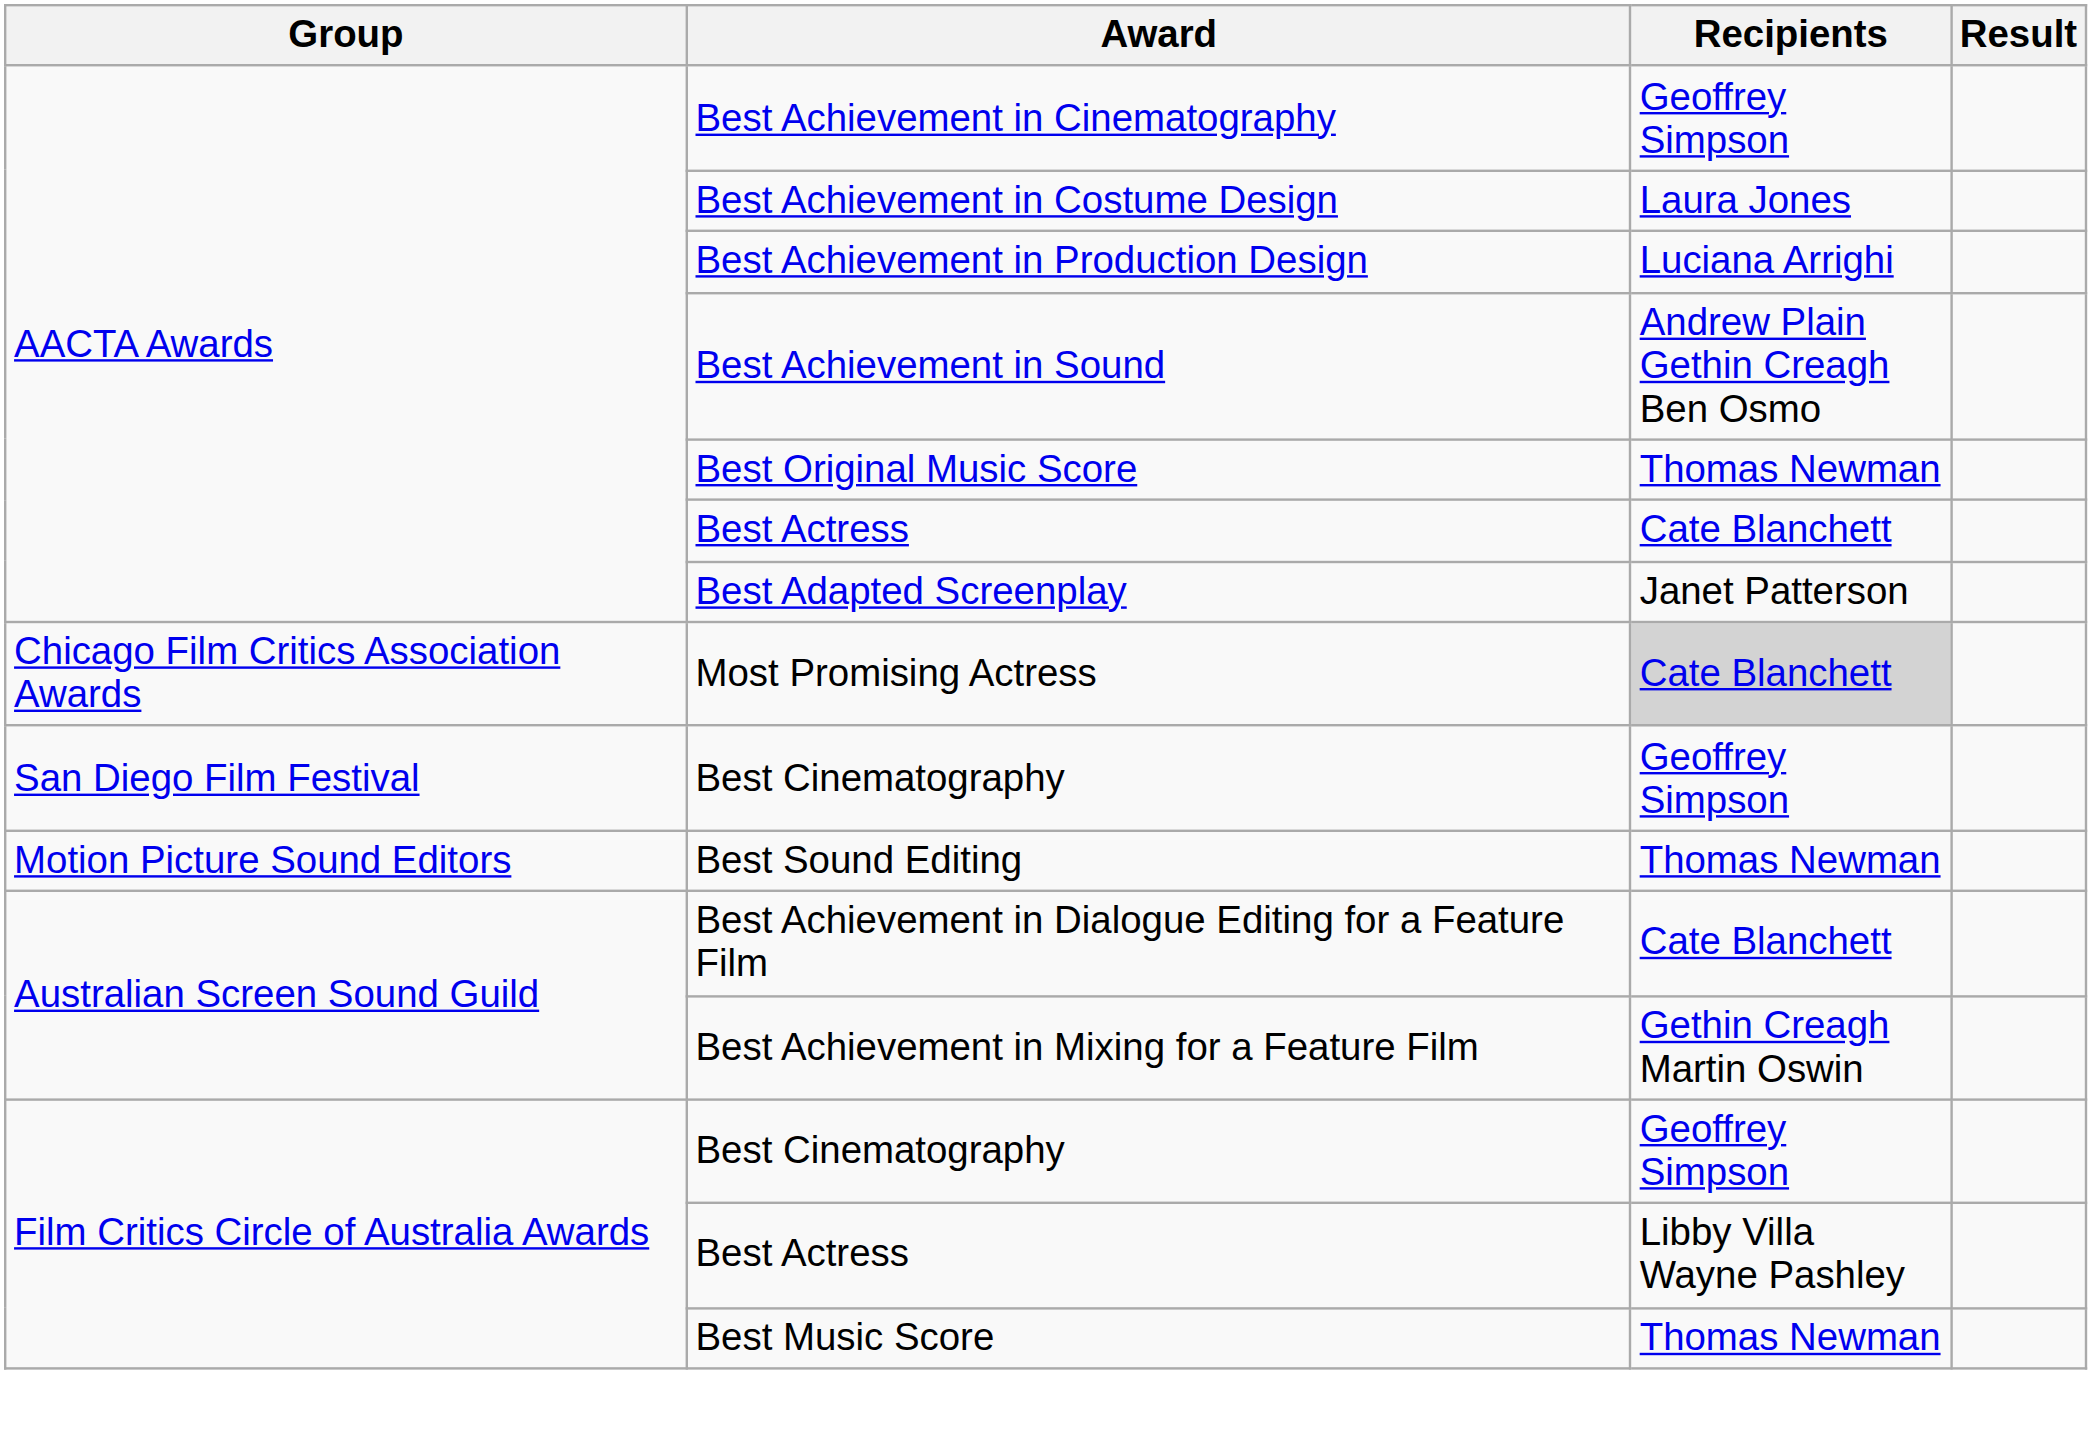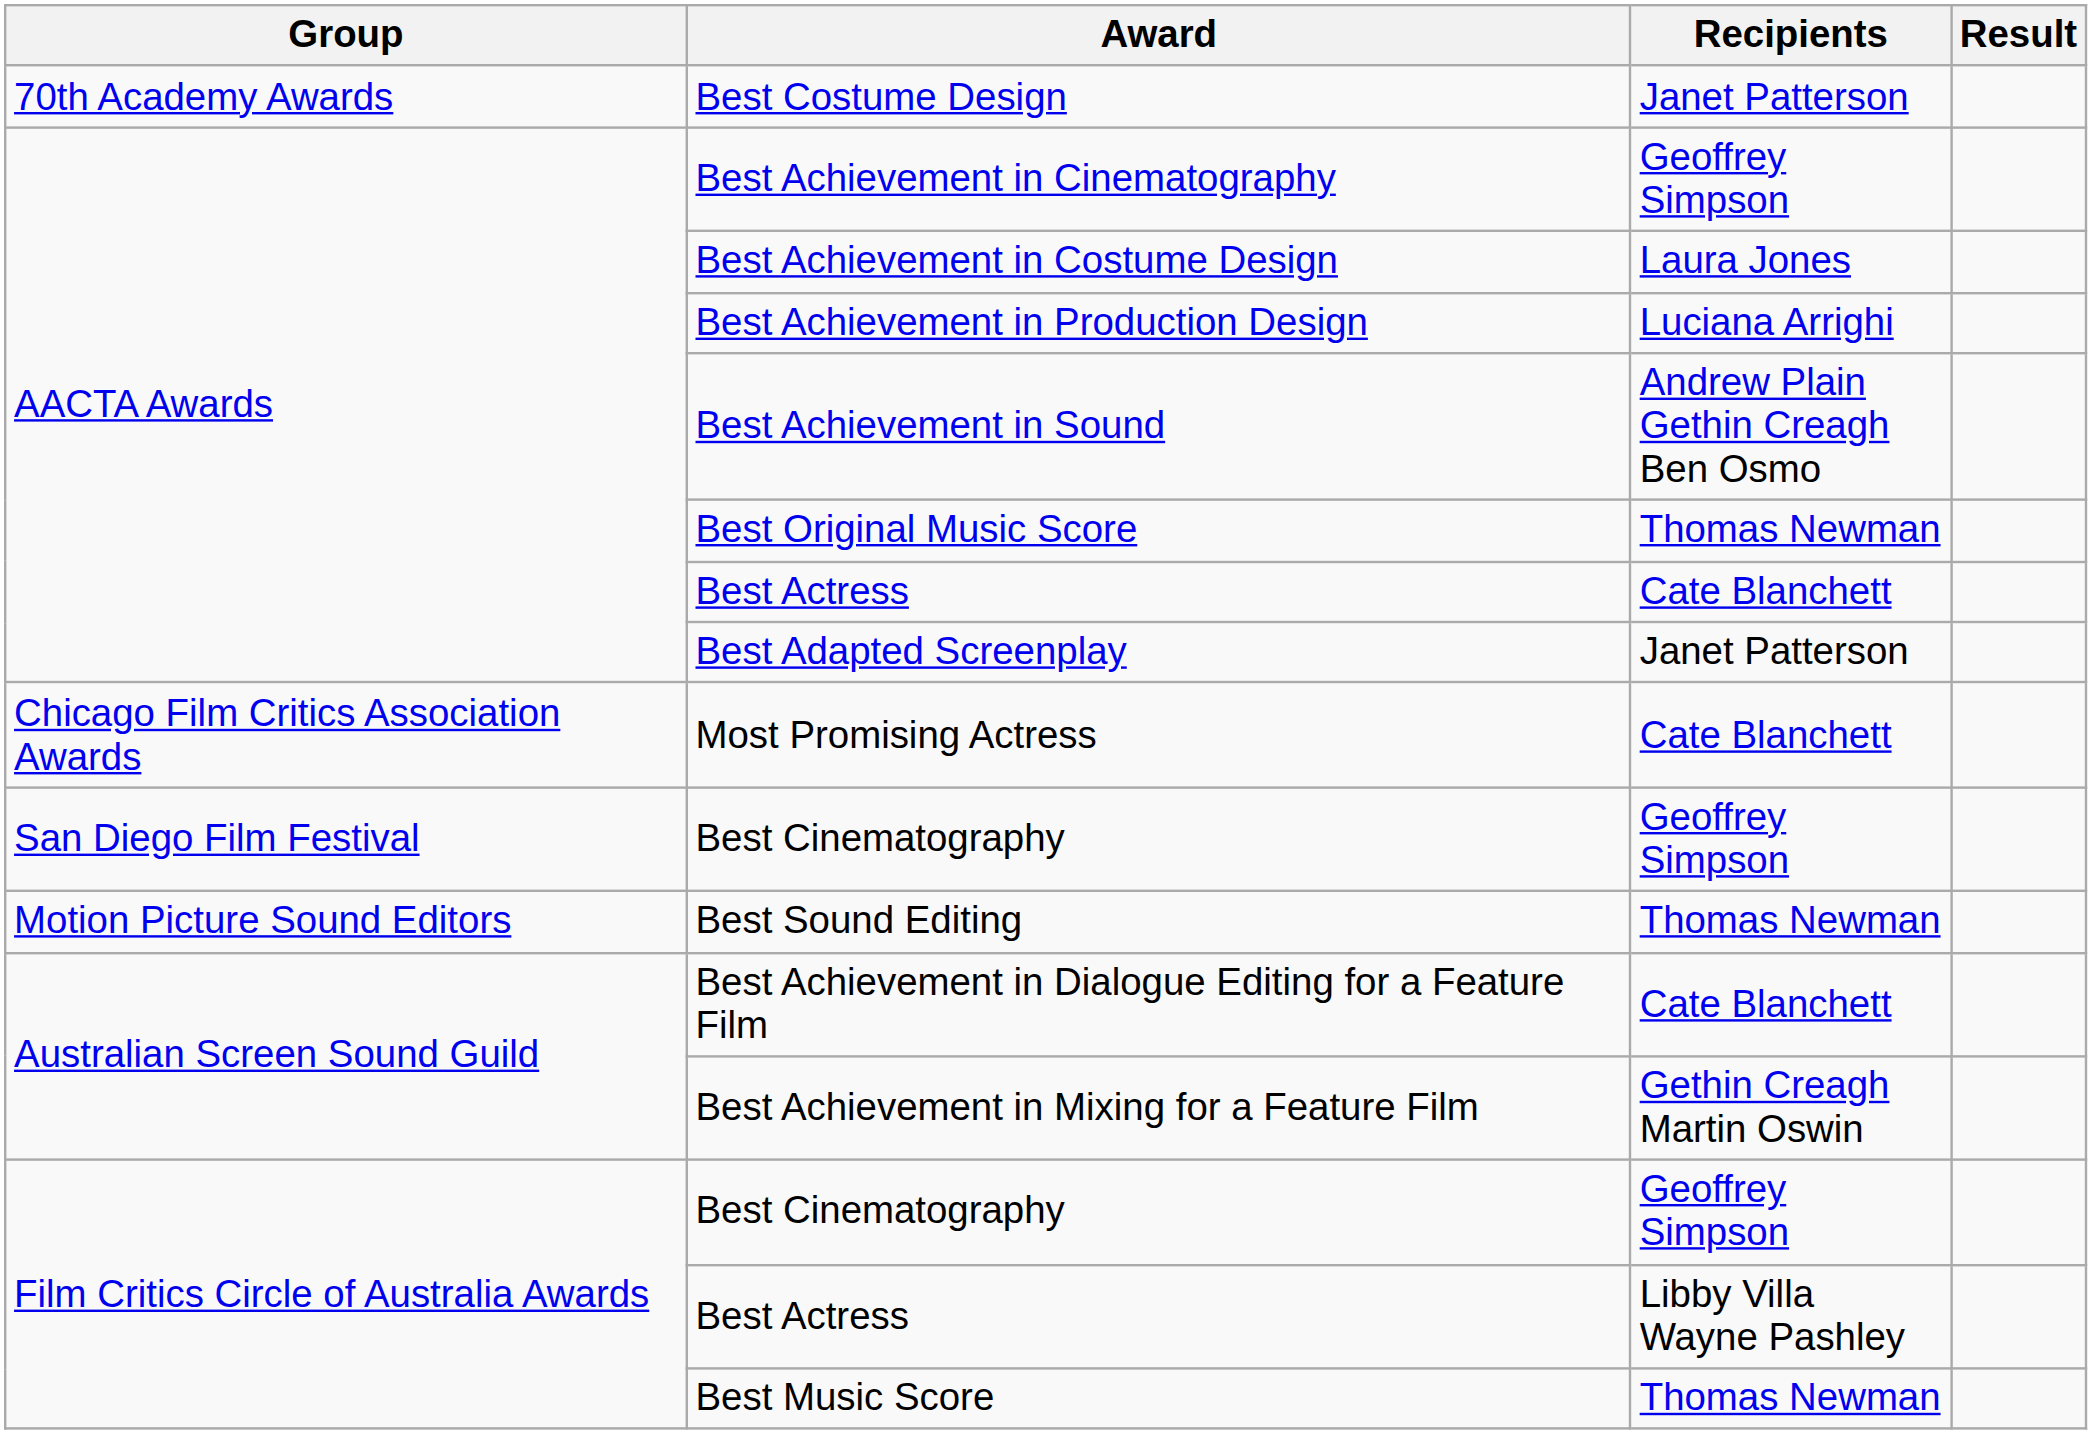 <table class="wikitable">
 <tr>
 <th>Group</th>
 <th>Award</th>
 <th>Recipients</th>
 <th>Result</th>
+</tr>
+<tr>
+<td><a href='#'>70th Academy Awards</a></td>
+<td><a href='#'>Best Costume Design</a></td>
+<td><a href='#'>Janet Patterson</a></td>
+<td></td>
 </tr>
 <tr>
 <td rowspan="7"><a href='#'>AACTA Awards</a></td>
 <td><a href='#'>Best Achievement in Cinematography</a></td>
 <td><a href='#'>Geoffrey Simpson</a></td>
 <td></td>
 </tr>
 <tr>
 <td><a href='#'>Best Achievement in Costume Design</a></td>
 <td><a href='#'>Laura Jones</a></td>
 <td></td>
 </tr>
 <tr>
 <td><a href='#'>Best Achievement in Production Design</a></td>
 <td><a href='#'>Luciana Arrighi</a></td>
 <td></td>
 </tr>
 <tr>
 <td><a href='#'>Best Achievement in Sound</a></td>
 <td><a href='#'>Andrew Plain</a><br><a href='#'>Gethin Creagh</a><br>Ben Osmo</td>
 <td></td>
 </tr>
 <tr>
 <td><a href='#'>Best Original Music Score</a></td>
 <td><a href='#'>Thomas Newman</a></td>
 <td></td>
 </tr>
 <tr>
 <td><a href='#'>Best Actress</a></td>
 <td><a href='#'>Cate Blanchett</a></td>
 <td></td>
 </tr>
 <tr>
 <td><a href='#'>Best Adapted Screenplay</a></td>
 <td>Janet Patterson</td>
 <td></td>
 </tr>
 <tr>
 <td><a href='#'>Chicago Film Critics Association Awards</a></td>
 <td>Most Promising Actress</td>
-<td style="background: lightgrey;"><a href='#'>Cate Blanchett</a></td>
+<td><a href='#'>Cate Blanchett</a></td>
 <td></td>
 </tr>
 <tr>
 <td><a href='#'>San Diego Film Festival</a></td>
 <td>Best Cinematography</td>
 <td><a href='#'>Geoffrey Simpson</a></td>
 <td></td>
 </tr>
 <tr>
 <td><a href='#'>Motion Picture Sound Editors</a></td>
 <td>Best Sound Editing</td>
 <td><a href='#'>Thomas Newman</a></td>
 <td></td>
 </tr>
 <tr>
 <td rowspan="2"><a href='#'>Australian Screen Sound Guild</a></td>
 <td>Best Achievement in Dialogue Editing for a Feature Film</td>
 <td><a href='#'>Cate Blanchett</a></td>
 <td></td>
 </tr>
 <tr>
 <td>Best Achievement in Mixing for a Feature Film</td>
 <td><a href='#'>Gethin Creagh</a><br>Martin Oswin</td>
 <td></td>
 </tr>
 <tr>
 <td rowspan="3"><a href='#'>Film Critics Circle of Australia Awards</a></td>
 <td>Best Cinematography</td>
 <td><a href='#'>Geoffrey Simpson</a></td>
 <td></td>
 </tr>
 <tr>
 <td>Best Actress</td>
 <td>Libby Villa<br>Wayne Pashley</td>
 <td></td>
 </tr>
 <tr>
 <td>Best Music Score</td>
 <td><a href='#'>Thomas Newman</a></td>
 <td></td>
 </tr>
 </table>
